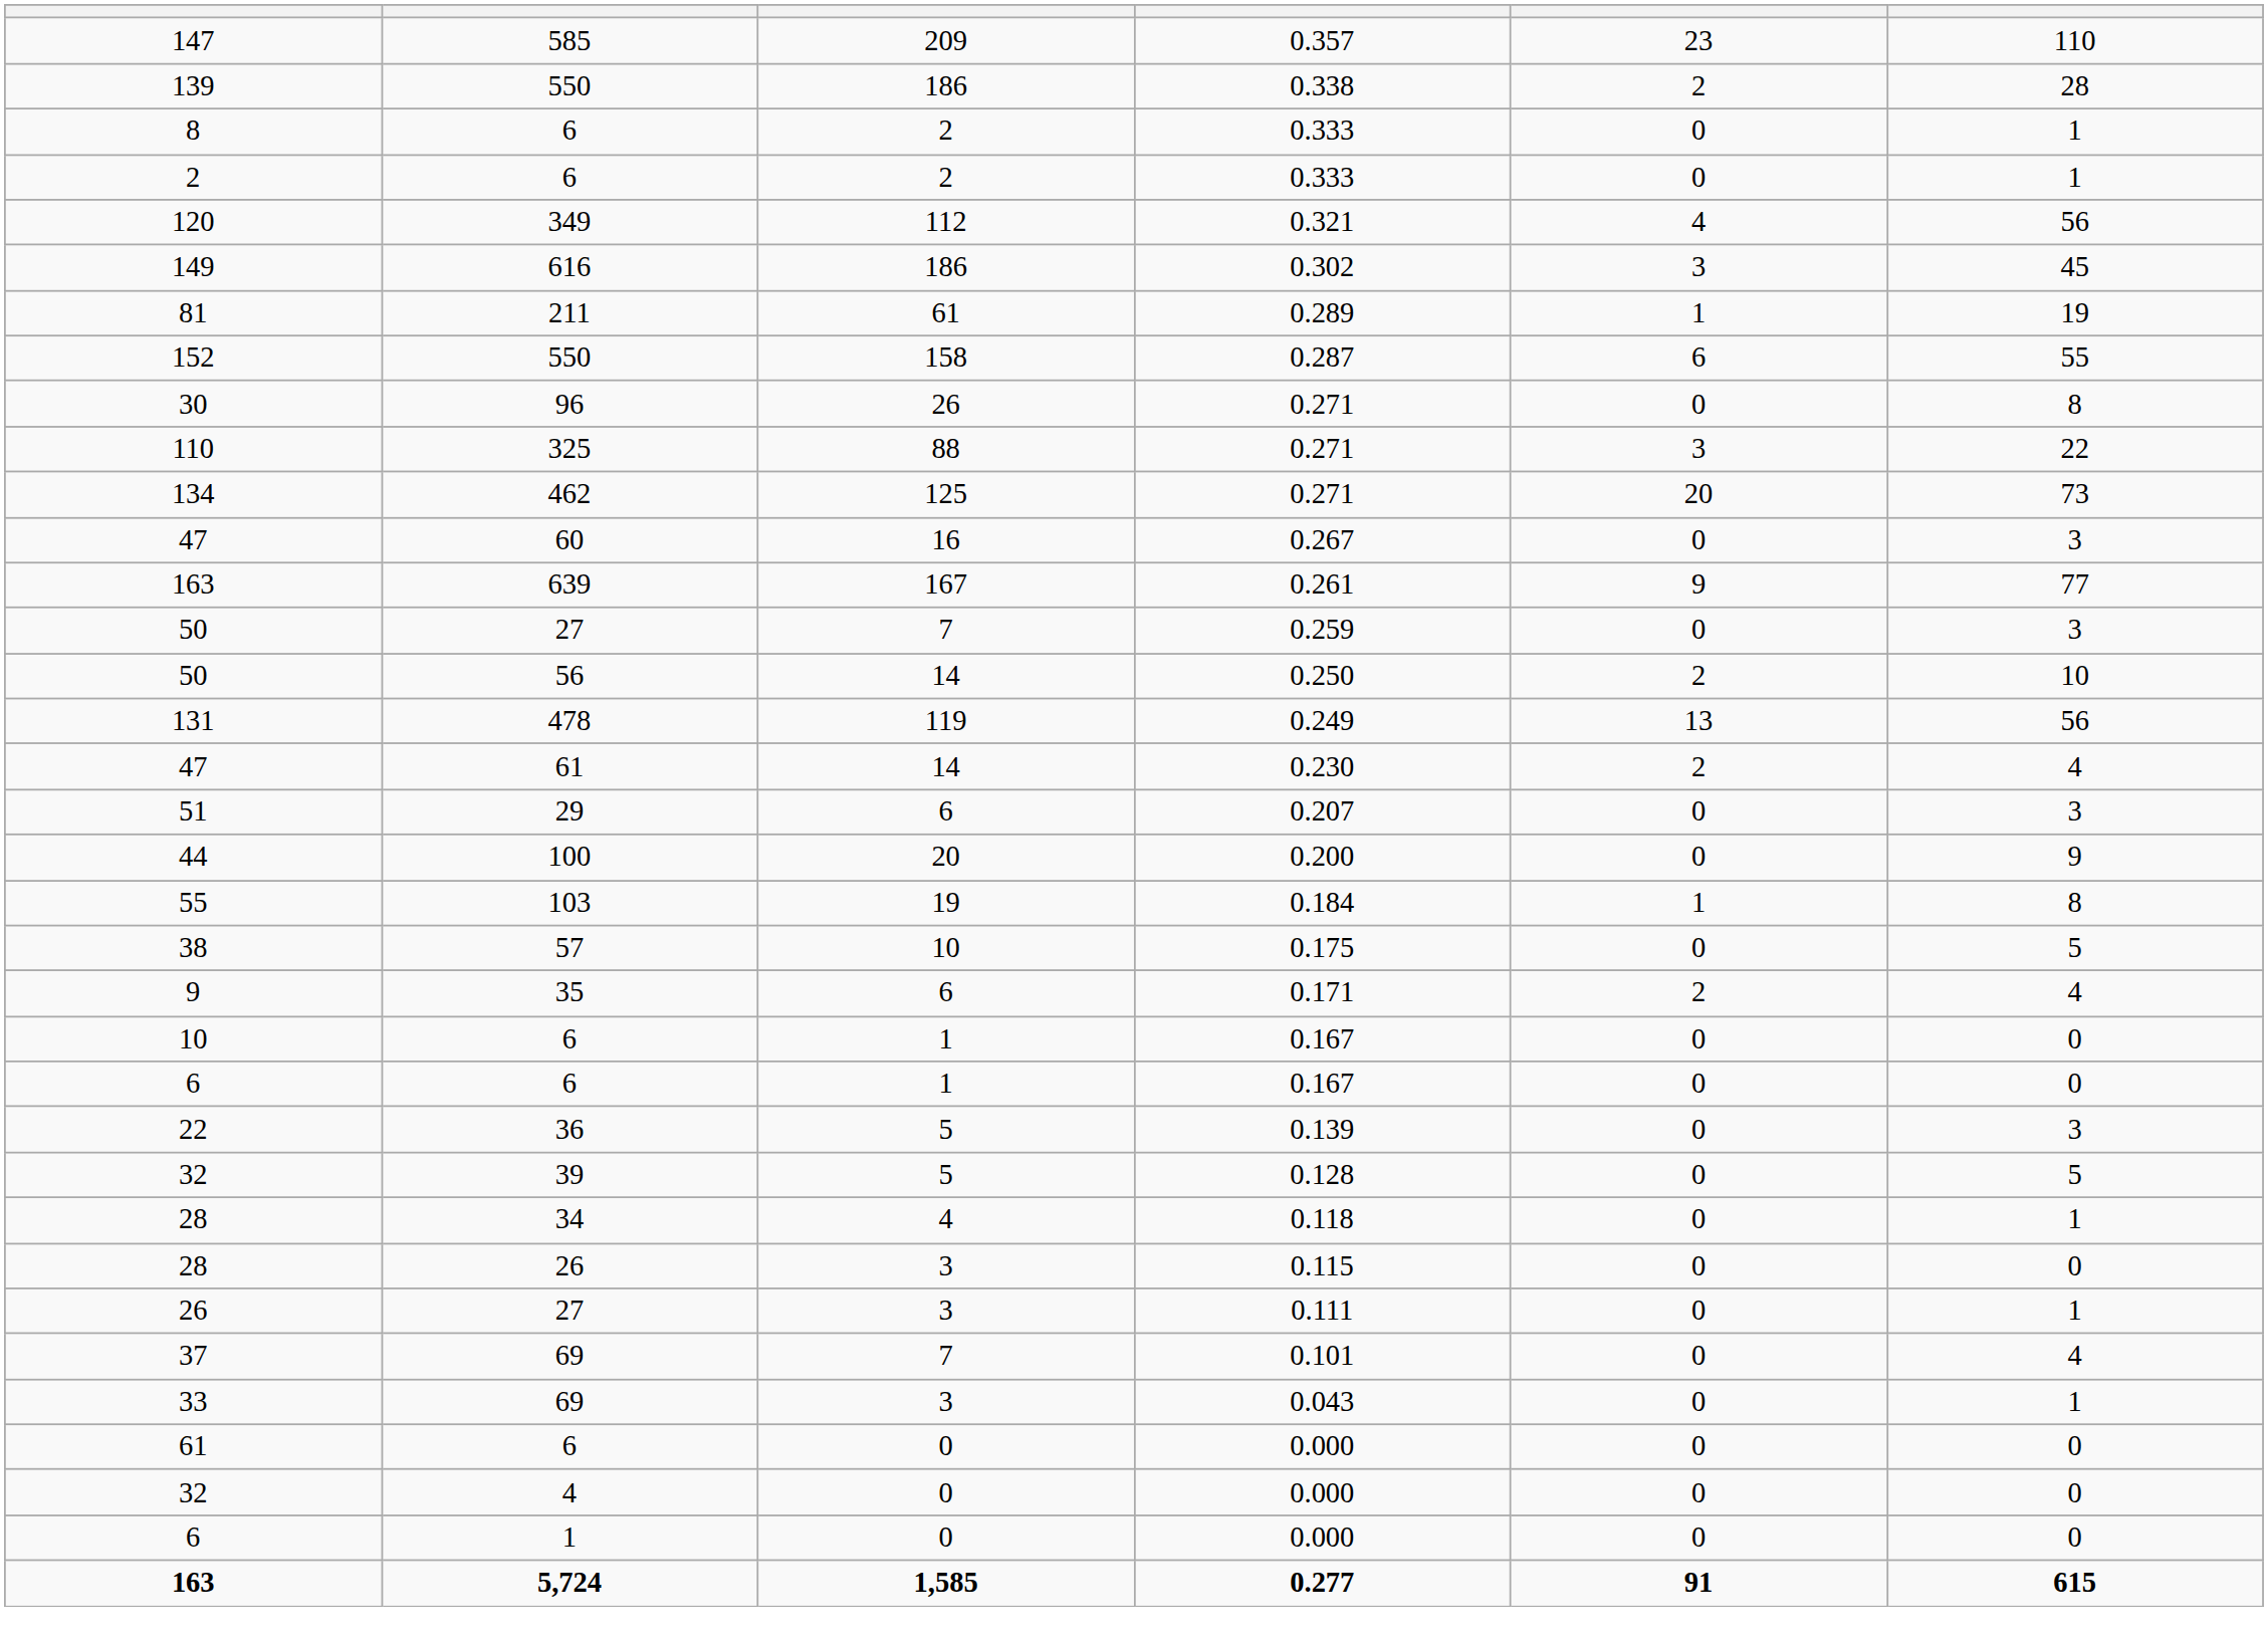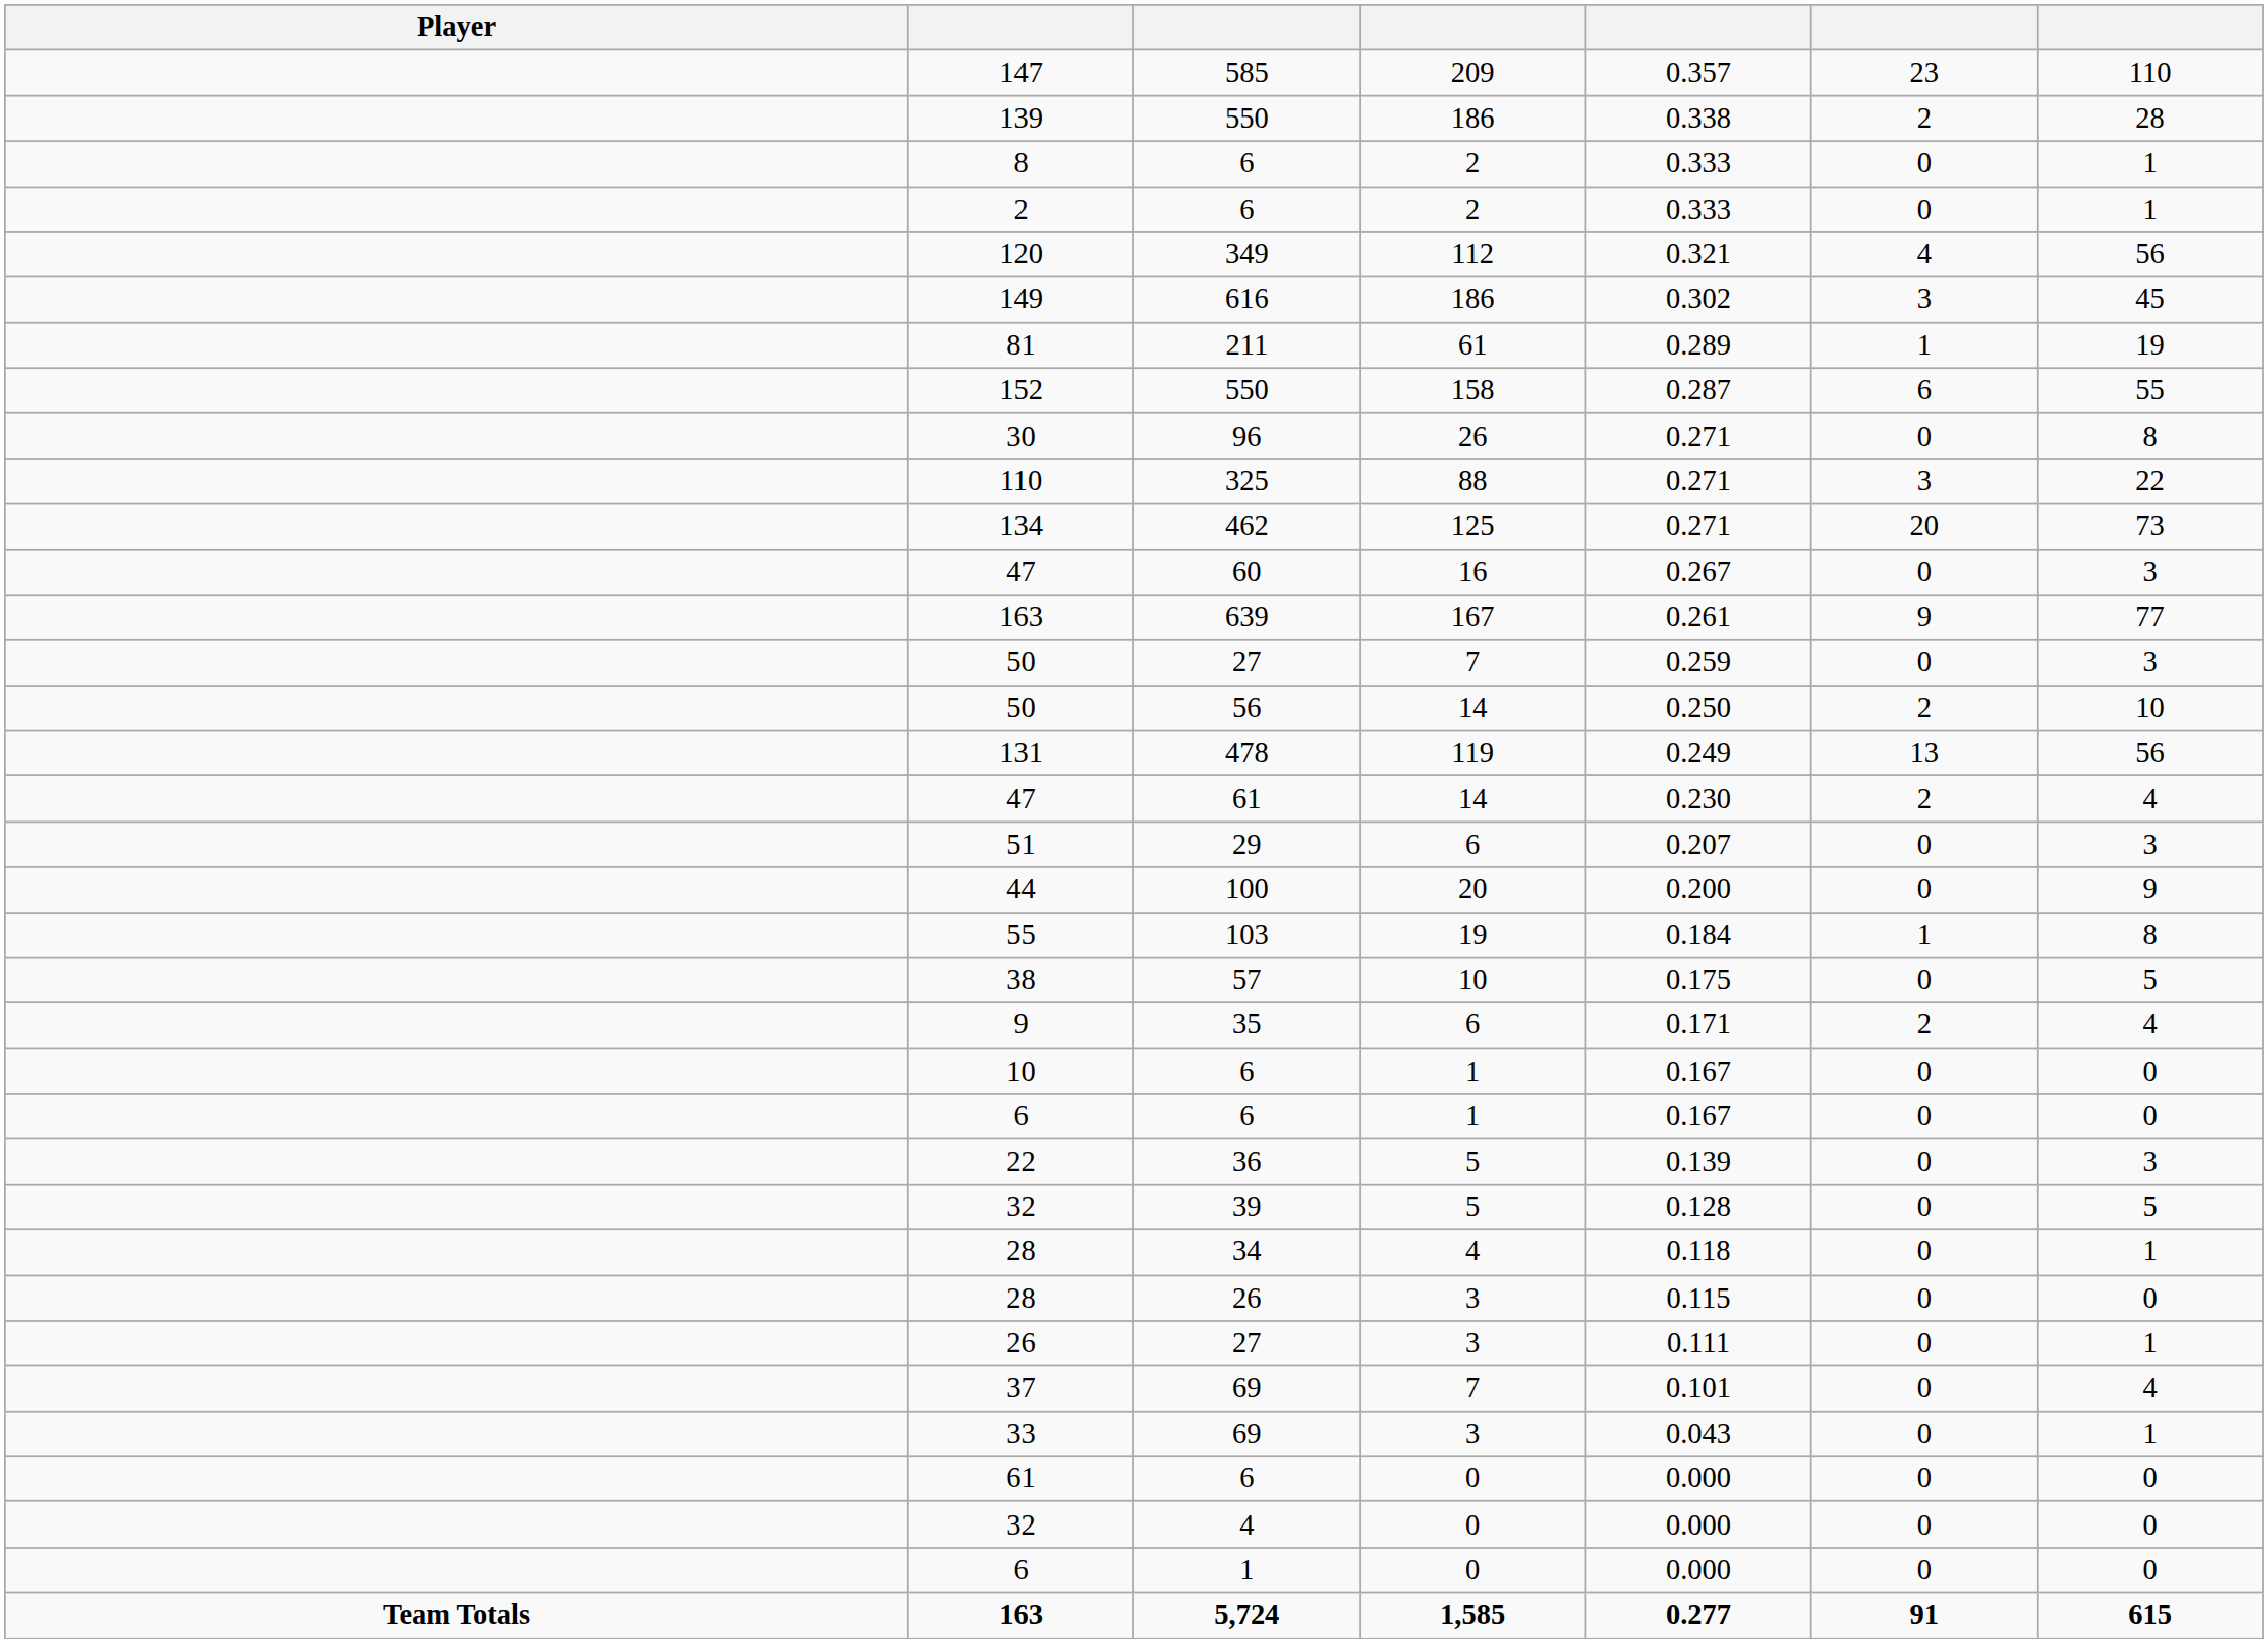 <table class="wikitable sortable" style="text-align:center;" width="100%">
 <tr>
+<th width="40%">Player</th>
 <th width="10%"></th>
 <th width="10%"></th>
 <th width="10%"></th>
 <th width="10%"></th>
 <th width="10%"></th>
 <th width="10%"></th>
 </tr>
 <tr>
+<td></td>
 <td>147</td>
 <td>585</td>
 <td>209</td>
 <td>0.357</td>
 <td>23</td>
 <td>110</td>
 </tr>
 <tr>
+<td></td>
 <td>139</td>
 <td>550</td>
 <td>186</td>
 <td>0.338</td>
 <td>2</td>
 <td>28</td>
 </tr>
 <tr>
+<td></td>
 <td>8</td>
 <td>6</td>
 <td>2</td>
 <td>0.333</td>
 <td>0</td>
 <td>1</td>
 </tr>
 <tr>
+<td></td>
 <td>2</td>
 <td>6</td>
 <td>2</td>
 <td>0.333</td>
 <td>0</td>
 <td>1</td>
 </tr>
 <tr>
+<td></td>
 <td>120</td>
 <td>349</td>
 <td>112</td>
 <td>0.321</td>
 <td>4</td>
 <td>56</td>
 </tr>
 <tr>
+<td></td>
 <td>149</td>
 <td>616</td>
 <td>186</td>
 <td>0.302</td>
 <td>3</td>
 <td>45</td>
 </tr>
 <tr>
+<td></td>
 <td>81</td>
 <td>211</td>
 <td>61</td>
 <td>0.289</td>
 <td>1</td>
 <td>19</td>
 </tr>
 <tr>
+<td></td>
 <td>152</td>
 <td>550</td>
 <td>158</td>
 <td>0.287</td>
 <td>6</td>
 <td>55</td>
 </tr>
 <tr>
+<td></td>
 <td>30</td>
 <td>96</td>
 <td>26</td>
 <td>0.271</td>
 <td>0</td>
 <td>8</td>
 </tr>
 <tr>
+<td></td>
 <td>110</td>
 <td>325</td>
 <td>88</td>
 <td>0.271</td>
 <td>3</td>
 <td>22</td>
 </tr>
 <tr>
+<td></td>
 <td>134</td>
 <td>462</td>
 <td>125</td>
 <td>0.271</td>
 <td>20</td>
 <td>73</td>
 </tr>
 <tr>
+<td></td>
 <td>47</td>
 <td>60</td>
 <td>16</td>
 <td>0.267</td>
 <td>0</td>
 <td>3</td>
 </tr>
 <tr>
+<td></td>
 <td>163</td>
 <td>639</td>
 <td>167</td>
 <td>0.261</td>
 <td>9</td>
 <td>77</td>
 </tr>
 <tr>
+<td></td>
 <td>50</td>
 <td>27</td>
 <td>7</td>
 <td>0.259</td>
 <td>0</td>
 <td>3</td>
 </tr>
 <tr>
+<td></td>
 <td>50</td>
 <td>56</td>
 <td>14</td>
 <td>0.250</td>
 <td>2</td>
 <td>10</td>
 </tr>
 <tr>
+<td></td>
 <td>131</td>
 <td>478</td>
 <td>119</td>
 <td>0.249</td>
 <td>13</td>
 <td>56</td>
 </tr>
 <tr>
+<td></td>
 <td>47</td>
 <td>61</td>
 <td>14</td>
 <td>0.230</td>
 <td>2</td>
 <td>4</td>
 </tr>
 <tr>
+<td></td>
 <td>51</td>
 <td>29</td>
 <td>6</td>
 <td>0.207</td>
 <td>0</td>
 <td>3</td>
 </tr>
 <tr>
+<td></td>
 <td>44</td>
 <td>100</td>
 <td>20</td>
 <td>0.200</td>
 <td>0</td>
 <td>9</td>
 </tr>
 <tr>
+<td></td>
 <td>55</td>
 <td>103</td>
 <td>19</td>
 <td>0.184</td>
 <td>1</td>
 <td>8</td>
 </tr>
 <tr>
+<td></td>
 <td>38</td>
 <td>57</td>
 <td>10</td>
 <td>0.175</td>
 <td>0</td>
 <td>5</td>
 </tr>
 <tr>
+<td></td>
 <td>9</td>
 <td>35</td>
 <td>6</td>
 <td>0.171</td>
 <td>2</td>
 <td>4</td>
 </tr>
 <tr>
+<td></td>
 <td>10</td>
 <td>6</td>
 <td>1</td>
 <td>0.167</td>
 <td>0</td>
 <td>0</td>
 </tr>
 <tr>
+<td></td>
 <td>6</td>
 <td>6</td>
 <td>1</td>
 <td>0.167</td>
 <td>0</td>
 <td>0</td>
 </tr>
 <tr>
+<td></td>
 <td>22</td>
 <td>36</td>
 <td>5</td>
 <td>0.139</td>
 <td>0</td>
 <td>3</td>
 </tr>
 <tr>
+<td></td>
 <td>32</td>
 <td>39</td>
 <td>5</td>
 <td>0.128</td>
 <td>0</td>
 <td>5</td>
 </tr>
 <tr>
+<td></td>
 <td>28</td>
 <td>34</td>
 <td>4</td>
 <td>0.118</td>
 <td>0</td>
 <td>1</td>
 </tr>
 <tr>
+<td></td>
 <td>28</td>
 <td>26</td>
 <td>3</td>
 <td>0.115</td>
 <td>0</td>
 <td>0</td>
 </tr>
 <tr>
+<td></td>
 <td>26</td>
 <td>27</td>
 <td>3</td>
 <td>0.111</td>
 <td>0</td>
 <td>1</td>
 </tr>
 <tr>
+<td></td>
 <td>37</td>
 <td>69</td>
 <td>7</td>
 <td>0.101</td>
 <td>0</td>
 <td>4</td>
 </tr>
 <tr>
+<td></td>
 <td>33</td>
 <td>69</td>
 <td>3</td>
 <td>0.043</td>
 <td>0</td>
 <td>1</td>
 </tr>
 <tr>
+<td></td>
 <td>61</td>
 <td>6</td>
 <td>0</td>
 <td>0.000</td>
 <td>0</td>
 <td>0</td>
 </tr>
 <tr>
+<td></td>
 <td>32</td>
 <td>4</td>
 <td>0</td>
 <td>0.000</td>
 <td>0</td>
 <td>0</td>
 </tr>
 <tr>
+<td></td>
 <td>6</td>
 <td>1</td>
 <td>0</td>
 <td>0.000</td>
 <td>0</td>
 <td>0</td>
 </tr>
 <tr>
+<td><strong>Team Totals</strong></td>
 <td><strong>163</strong></td>
 <td><strong>5,724</strong></td>
 <td><strong>1,585</strong></td>
 <td><strong>0.277</strong></td>
 <td><strong>91</strong></td>
 <td><strong>615</strong></td>
 </tr>
 </table>
